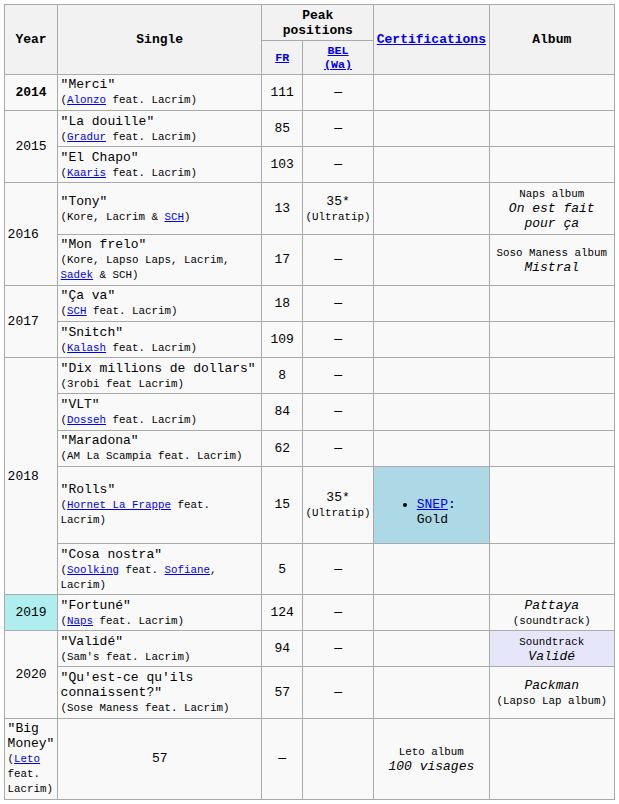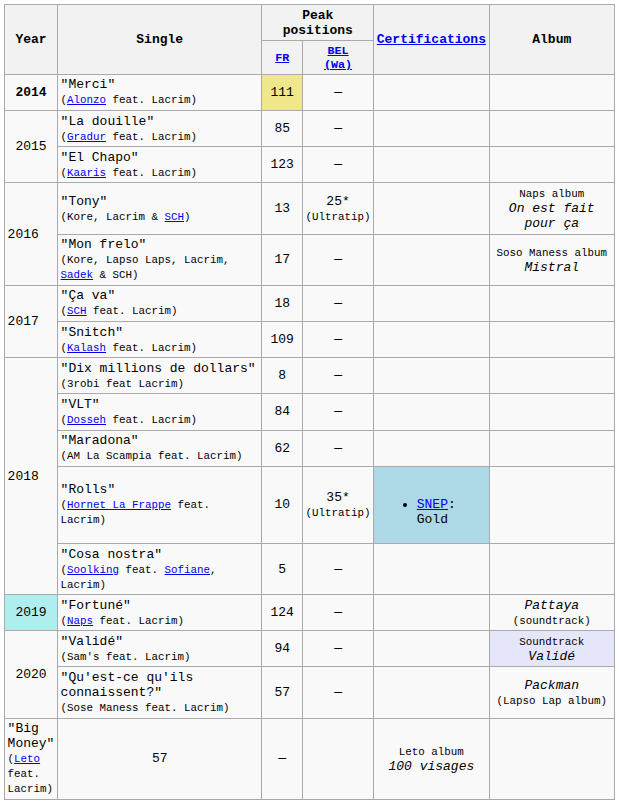 <table class="wikitable">
 <tr>
 <th align="center" rowspan="2" width="10">Year</th>
 <th align="center" rowspan="2" width="200">Single</th>
 <th align="center" colspan="2" width="30">Peak positions</th>
 <th scope="col" rowspan="2"><a href='#'>Certifications</a></th>
 <th align="center" rowspan="2" width="120">Album</th>
 </tr>
 <tr>
 <th scope="col" style="width:3em;font-size:90%;"><a href='#'>FR</a><br></th>
 <th scope="col" style="width:3em;font-size:90%;"><a href='#'>BEL<br>(Wa)</a><br></th>
 </tr>
 <tr>
 <td align="center"><strong>2014</strong></td>
 <td>"Merci" <br><small>(<a href='#'>Alonzo</a> feat. Lacrim)</small></td>
-<td align="center">111</td>
+<td align="center" style="background: khaki;">111</td>
 <td align="center">—</td>
 <td></td>
 <td align="center"></td>
 </tr>
 <tr>
 <td align="center" rowspan="2">2015</td>
 <td>"La douille" <br><small>(<a href='#'>Gradur</a> feat. Lacrim)</small></td>
 <td align="center">85</td>
 <td align="center">—</td>
 <td></td>
 <td align="center"></td>
 </tr>
 <tr>
 <td>"El Chapo" <br><small>(<a href='#'>Kaaris</a> feat. Lacrim)</small></td>
-<td align="center">103</td>
+<td align="center">123</td>
 <td align="center">—</td>
 <td></td>
 <td align="center"></td>
 </tr>
 <tr>
 <td rowspan=2>2016</td>
 <td>"Tony" <br><small>(Kore, Lacrim & <a href='#'>SCH</a>)</small></td>
 <td align="center">13</td>
-<td align="center">35*<br><small>(Ultratip)</small></td>
+<td align="center">25*<br><small>(Ultratip)</small></td>
 <td></td>
 <td align="center"><small>Naps album</small><br><em>On est fait pour ça</em></td>
 </tr>
 <tr>
 <td>"Mon frelo" <br><small>(Kore, Lapso Laps, Lacrim, <a href='#'>Sadek</a> & SCH)</small></td>
 <td align="center">17</td>
 <td align="center">—</td>
 <td></td>
 <td align="center"><small>Soso Maness album</small><br><em>Mistral</em></td>
 </tr>
 <tr>
 <td rowspan=2>2017</td>
 <td>"Ça va" <br><small>(<a href='#'>SCH</a> feat. Lacrim)</small></td>
 <td align="center">18</td>
 <td align="center">—</td>
 <td></td>
 <td></td>
 </tr>
 <tr>
 <td>"Snitch" <br><small>(<a href='#'>Kalash</a> feat. Lacrim)</small></td>
 <td align="center">109</td>
 <td align="center">—</td>
 <td></td>
 <td></td>
 </tr>
 <tr>
 <td rowspan=5>2018</td>
 <td>"Dix millions de dollars" <br><small>(3robi feat Lacrim)</small></td>
 <td align="center">8</td>
 <td align="center">—</td>
 <td></td>
 <td></td>
 </tr>
 <tr>
 <td>"VLT" <br><small>(<a href='#'>Dosseh</a> feat. Lacrim)</small></td>
 <td align="center">84</td>
 <td align="center">—</td>
 <td></td>
 <td></td>
 </tr>
 <tr>
 <td>"Maradona" <br><small>(AM La Scampia feat. Lacrim)</small></td>
 <td align="center">62</td>
 <td align="center">—</td>
 <td></td>
 <td></td>
 </tr>
 <tr>
 <td>"Rolls" <br><small>(<a href='#'>Hornet La Frappe</a> feat. Lacrim)</small></td>
-<td align="center">15</td>
+<td align="center">10</td>
 <td align="center">35*<br><small>(Ultratip)</small></td>
 <td style="background: lightblue;"><br><ul><li><a href='#'>SNEP</a>: Gold</li></ul></td>
 <td></td>
 </tr>
 <tr>
 <td>"Cosa nostra" <br><small>(<a href='#'>Soolking</a> feat. <a href='#'>Sofiane</a>, Lacrim)</small></td>
 <td align="center">5</td>
 <td align="center">—</td>
 <td></td>
 <td align="center"></td>
 </tr>
 <tr>
 <td align="center" style="background: paleturquoise;">2019</td>
 <td>"Fortuné" <br><small>(<a href='#'>Naps</a> feat. Lacrim)</small></td>
 <td align="center">124</td>
 <td align="center">—</td>
 <td></td>
 <td align="center"><em>Pattaya</em> <br><small>(soundtrack)</small></td>
 </tr>
 <tr>
 <td align="center" rowspan=3>2020</td>
 <td>"Validé" <br><small>(Sam's feat. Lacrim)</small></td>
 <td align="center">94</td>
 <td align="center">—</td>
 <td></td>
 <td align="center" style="background: lavender;"><small>Soundtrack</small><br><em>Validé</em></td>
 </tr>
 <tr>
 <td>"Qu'est-ce qu'ils connaissent?" <br><small>(Sose Maness feat. Lacrim)</small></td>
 <td align="center">57</td>
 <td align="center">—</td>
 <td></td>
 <td align="center"><em>Packman</em><br><small>(Lapso Lap album)</small></td>
 </tr>
 <tr>
 </tr>
 <tr>
 <td>"Big Money" <br><small>(<a href='#'>Leto</a> feat. Lacrim)</small></td>
 <td align="center">57</td>
 <td align="center">—</td>
 <td></td>
 <td align="center"><small>Leto album</small><br><em>100 visages</em></td>
 </tr>
 </table>
